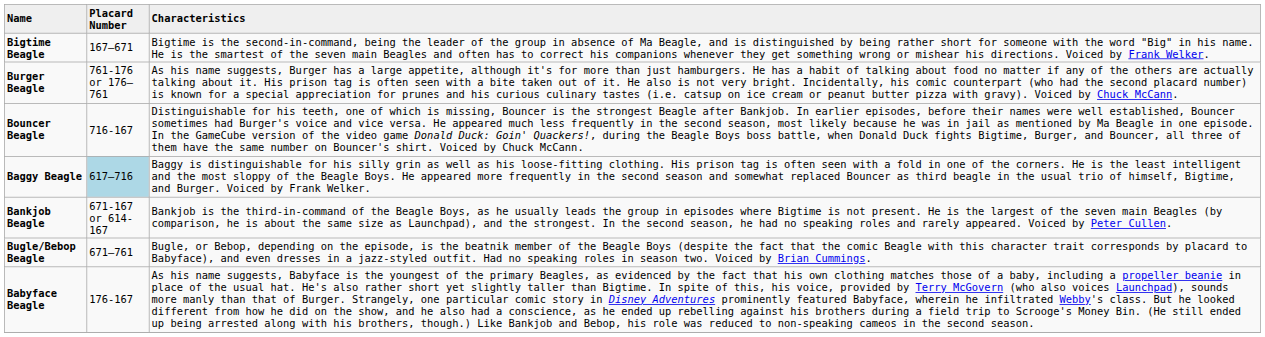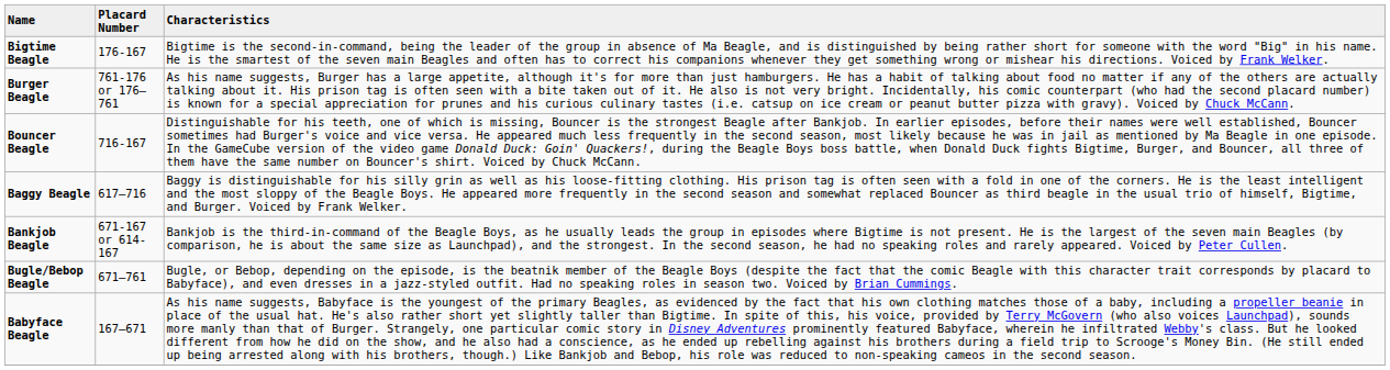 <table class="wikitable">
 <tr style="background:#EFEFEF">
 <td><strong>Name</strong></td>
 <td><strong>Placard Number</strong></td>
 <td><strong>Characteristics</strong></td>
 </tr>
 <tr>
 <td><strong>Bigtime Beagle</strong></td>
-<td>167–671</td>
+<td>176-167</td>
 <td>Bigtime is the second-in-command, being the leader of the group in absence of Ma Beagle, and is distinguished by being rather short for someone with the word "Big" in his name. He is the smartest of the seven main Beagles and often has to correct his companions whenever they get something wrong or mishear his directions. Voiced by <a href='#'>Frank Welker</a>.</td>
 </tr>
 <tr>
 <td><strong>Burger Beagle</strong></td>
 <td>761-176 or 176–761</td>
 <td>As his name suggests, Burger has a large appetite, although it's for more than just hamburgers. He has a habit of talking about food no matter if any of the others are actually talking about it. His prison tag is often seen with a bite taken out of it. He also is not very bright. Incidentally, his comic counterpart (who had the second placard number) is known for a special appreciation for prunes and his curious culinary tastes (i.e. catsup on ice cream or peanut butter pizza with gravy). Voiced by <a href='#'>Chuck McCann</a>.</td>
 </tr>
 <tr>
 <td><strong>Bouncer Beagle</strong></td>
 <td>716-167</td>
 <td>Distinguishable for his teeth, one of which is missing, Bouncer is the strongest Beagle after Bankjob. In earlier episodes, before their names were well established, Bouncer sometimes had Burger's voice and vice versa. He appeared much less frequently in the second season, most likely because he was in jail as mentioned by Ma Beagle in one episode. In the GameCube version of the video game <em>Donald Duck: Goin' Quackers!</em>, during the Beagle Boys boss battle, when Donald Duck fights Bigtime, Burger, and Bouncer, all three of them have the same number on Bouncer's shirt. Voiced by Chuck McCann.</td>
 </tr>
 <tr>
 <td><strong>Baggy Beagle</strong></td>
-<td style="background: lightblue;">617–716</td>
+<td>617–716</td>
 <td>Baggy is distinguishable for his silly grin as well as his loose-fitting clothing. His prison tag is often seen with a fold in one of the corners. He is the least intelligent and the most sloppy of the Beagle Boys. He appeared more frequently in the second season and somewhat replaced Bouncer as third beagle in the usual trio of himself, Bigtime, and Burger. Voiced by Frank Welker.</td>
 </tr>
 <tr>
 <td><strong>Bankjob Beagle</strong></td>
 <td>671-167 or 614-167</td>
 <td>Bankjob is the third-in-command of the Beagle Boys, as he usually leads the group in episodes where Bigtime is not present. He is the largest of the seven main Beagles (by comparison, he is about the same size as Launchpad), and the strongest. In the second season, he had no speaking roles and rarely appeared. Voiced by <a href='#'>Peter Cullen</a>.</td>
 </tr>
 <tr>
 <td><strong>Bugle/Bebop Beagle</strong></td>
 <td>671–761</td>
 <td>Bugle, or Bebop, depending on the episode, is the beatnik member of the Beagle Boys (despite the fact that the comic Beagle with this character trait corresponds by placard to Babyface), and even dresses in a jazz-styled outfit. Had no speaking roles in season two. Voiced by <a href='#'>Brian Cummings</a>.</td>
 </tr>
 <tr>
 <td><strong>Babyface Beagle</strong></td>
-<td>176-167</td>
+<td>167–671</td>
 <td>As his name suggests, Babyface is the youngest of the primary Beagles, as evidenced by the fact that his own clothing matches those of a baby, including a <a href='#'>propeller beanie</a> in place of the usual hat. He's also rather short yet slightly taller than Bigtime. In spite of this, his voice, provided by <a href='#'>Terry McGovern</a> (who also voices <a href='#'>Launchpad</a>), sounds more manly than that of Burger. Strangely, one particular comic story in <em><a href='#'>Disney Adventures</a></em> prominently featured Babyface, wherein he infiltrated <a href='#'>Webby</a>'s class. But he looked different from how he did on the show, and he also had a conscience, as he ended up rebelling against his brothers during a field trip to Scrooge's Money Bin. (He still ended up being arrested along with his brothers, though.) Like Bankjob and Bebop, his role was reduced to non-speaking cameos in the second season.</td>
 </tr>
 <tr>
 </tr>
 </table>
